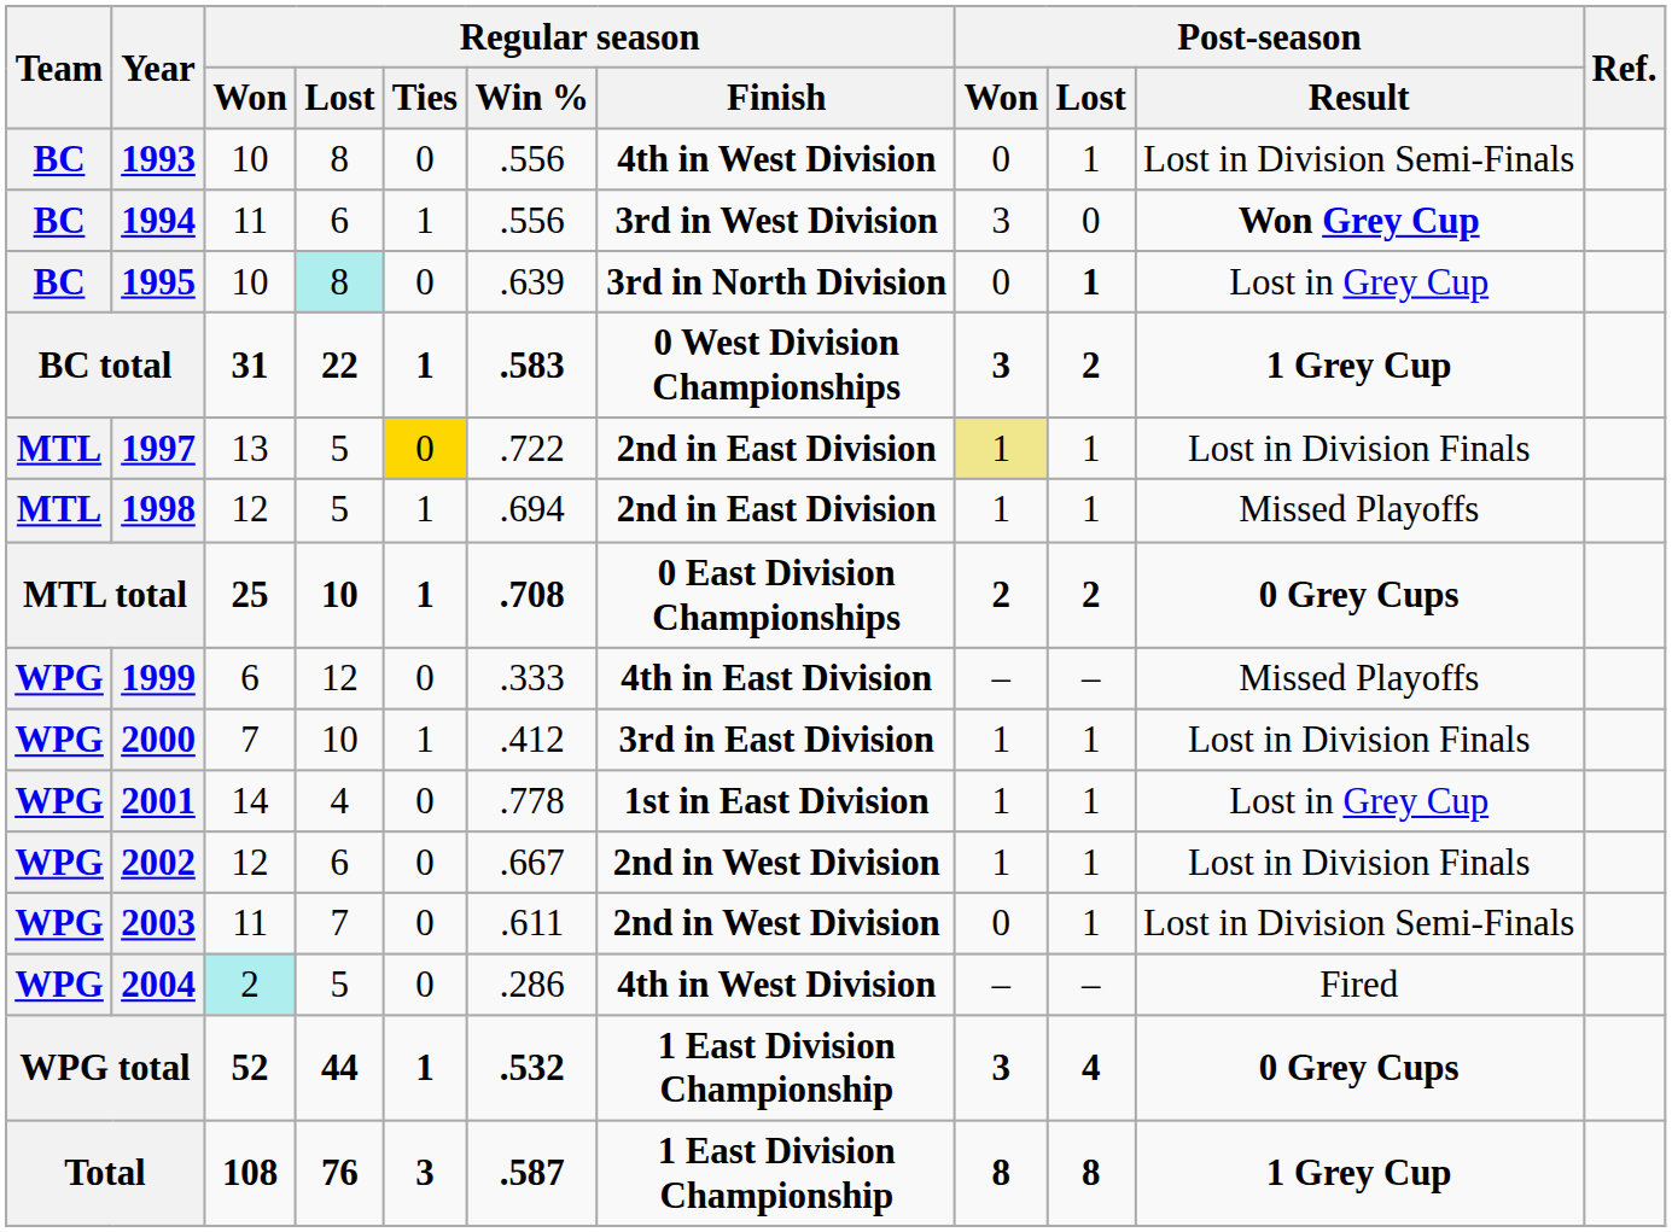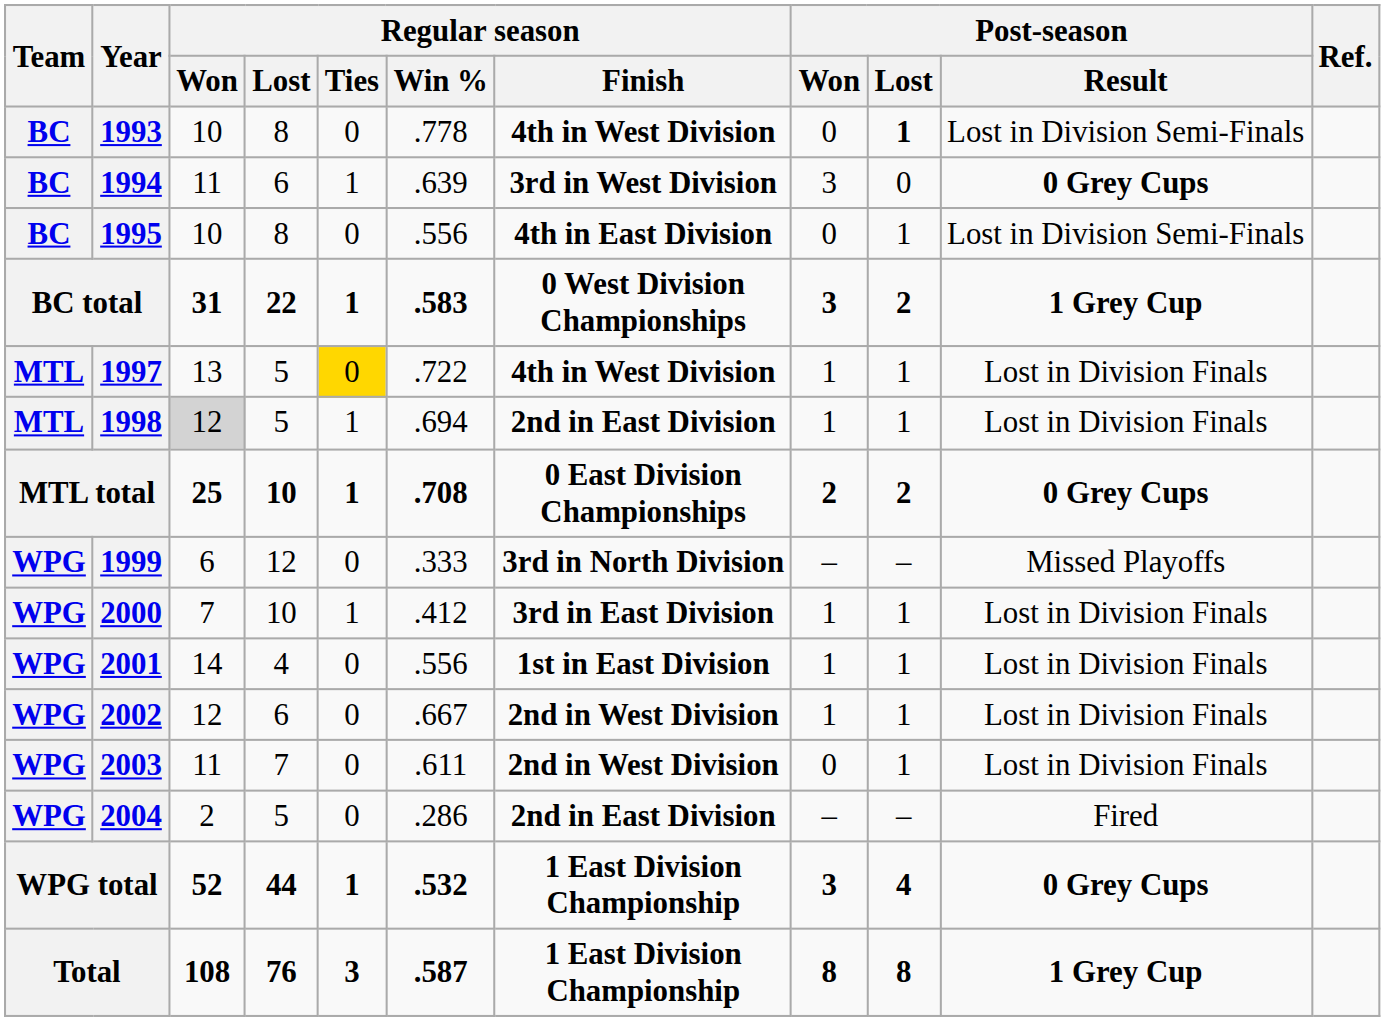 <table class="wikitable" style="font-size: 95%; text-align:center;">
 <tr>
 <th rowspan="2">Team</th>
 <th rowspan="2">Year</th>
 <th colspan="5">Regular season</th>
 <th colspan="3">Post-season</th>
 <th rowspan="2">Ref.</th>
 </tr>
 <tr>
 <th>Won</th>
 <th>Lost</th>
 <th>Ties</th>
 <th>Win %</th>
 <th>Finish</th>
 <th>Won</th>
 <th>Lost</th>
 <th>Result</th>
 </tr>
 <tr>
 <th><a href='#'>BC</a></th>
 <th><a href='#'>1993</a></th>
 <td>10</td>
 <td>8</td>
 <td>0</td>
-<td>.556</td>
+<td>.778</td>
 <td><strong>4th in West Division</strong></td>
 <td>0</td>
-<td>1</td>
+<td><strong>1</strong></td>
 <td>Lost in Division Semi-Finals</td>
 <td></td>
 </tr>
 <tr>
 <th><a href='#'>BC</a></th>
 <th><a href='#'>1994</a></th>
 <td>11</td>
 <td>6</td>
 <td>1</td>
-<td>.556</td>
+<td>.639</td>
 <td><strong>3rd in West Division</strong></td>
 <td>3</td>
 <td>0</td>
-<td><strong>Won <a href='#'>Grey Cup</a></strong></td>
+<td><strong>0 Grey Cups</strong></td>
 <td></td>
 </tr>
 <tr>
 <th><a href='#'>BC</a></th>
 <th><a href='#'>1995</a></th>
 <td>10</td>
-<td style="background: paleturquoise;">8</td>
+<td>8</td>
 <td>0</td>
-<td>.639</td>
-<td><strong>3rd in North Division</strong></td>
+<td>.556</td>
+<td><strong>4th in East Division</strong></td>
 <td>0</td>
-<td><strong>1</strong></td>
-<td>Lost in <a href='#'>Grey Cup</a></td>
+<td>1</td>
+<td>Lost in Division Semi-Finals</td>
 <td></td>
 </tr>
 <tr>
 <th colspan="2"><strong>BC total</strong></th>
 <td><strong>31</strong></td>
 <td><strong>22</strong></td>
 <td><strong>1</strong></td>
 <td><strong>.583</strong></td>
 <td><strong>0 West Division<br>Championships</strong></td>
 <td><strong>3</strong></td>
 <td><strong>2</strong></td>
 <td><strong>1 Grey Cup</strong></td>
 <td></td>
 </tr>
 <tr>
 <th><a href='#'>MTL</a></th>
 <th><a href='#'>1997</a></th>
 <td>13</td>
 <td>5</td>
 <td style="background: gold;">0</td>
 <td>.722</td>
-<td><strong>2nd in East Division</strong></td>
-<td style="background: khaki;">1</td>
+<td><strong>4th in West Division</strong></td>
+<td>1</td>
 <td>1</td>
 <td>Lost in Division Finals</td>
 <td></td>
 </tr>
 <tr>
 <th><a href='#'>MTL</a></th>
 <th><a href='#'>1998</a></th>
-<td>12</td>
+<td style="background: lightgrey;">12</td>
 <td>5</td>
 <td>1</td>
 <td>.694</td>
 <td><strong>2nd in East Division</strong></td>
 <td>1</td>
 <td>1</td>
-<td>Missed Playoffs</td>
+<td>Lost in Division Finals</td>
 <td></td>
 </tr>
 <tr>
 <th colspan="2"><strong>MTL total</strong></th>
 <td><strong>25</strong></td>
 <td><strong>10</strong></td>
 <td><strong>1</strong></td>
 <td><strong>.708</strong></td>
 <td><strong>0 East Division<br>Championships</strong></td>
 <td><strong>2</strong></td>
 <td><strong>2</strong></td>
 <td><strong>0 Grey Cups</strong></td>
 <td></td>
 </tr>
 <tr>
 <th><a href='#'>WPG</a></th>
 <th><a href='#'>1999</a></th>
 <td>6</td>
 <td>12</td>
 <td>0</td>
 <td>.333</td>
-<td><strong>4th in East Division</strong></td>
+<td><strong>3rd in North Division</strong></td>
 <td>–</td>
 <td>–</td>
 <td>Missed Playoffs</td>
 <td></td>
 </tr>
 <tr>
 <th><a href='#'>WPG</a></th>
 <th><a href='#'>2000</a></th>
 <td>7</td>
 <td>10</td>
 <td>1</td>
 <td>.412</td>
 <td><strong>3rd in East Division</strong></td>
 <td>1</td>
 <td>1</td>
 <td>Lost in Division Finals</td>
 <td></td>
 </tr>
 <tr>
 <th><a href='#'>WPG</a></th>
 <th><a href='#'>2001</a></th>
 <td>14</td>
 <td>4</td>
 <td>0</td>
-<td>.778</td>
+<td>.556</td>
 <td><strong>1st in East Division</strong></td>
 <td>1</td>
 <td>1</td>
-<td>Lost in <a href='#'>Grey Cup</a></td>
+<td>Lost in Division Finals</td>
 <td></td>
 </tr>
 <tr>
 <th><a href='#'>WPG</a></th>
 <th><a href='#'>2002</a></th>
 <td>12</td>
 <td>6</td>
 <td>0</td>
 <td>.667</td>
 <td><strong>2nd in West Division</strong></td>
 <td>1</td>
 <td>1</td>
 <td>Lost in Division Finals</td>
 <td></td>
 </tr>
 <tr>
 <th><a href='#'>WPG</a></th>
 <th><a href='#'>2003</a></th>
 <td>11</td>
 <td>7</td>
 <td>0</td>
 <td>.611</td>
 <td><strong>2nd in West Division</strong></td>
 <td>0</td>
 <td>1</td>
-<td>Lost in Division Semi-Finals</td>
+<td>Lost in Division Finals</td>
 <td></td>
 </tr>
 <tr>
 <th><a href='#'>WPG</a></th>
 <th><a href='#'>2004</a></th>
-<td style="background: paleturquoise;">2</td>
+<td>2</td>
 <td>5</td>
 <td>0</td>
 <td>.286</td>
-<td><strong>4th in West Division</strong></td>
+<td><strong>2nd in East Division</strong></td>
 <td>–</td>
 <td>–</td>
 <td>Fired</td>
 <td></td>
 </tr>
 <tr>
 <th colspan="2"><strong>WPG total</strong></th>
 <td><strong>52</strong></td>
 <td><strong>44</strong></td>
 <td><strong>1</strong></td>
 <td><strong>.532</strong></td>
 <td><strong>1 East Division<br>Championship</strong></td>
 <td><strong>3</strong></td>
 <td><strong>4</strong></td>
 <td><strong>0 Grey Cups</strong></td>
 <td></td>
 </tr>
 <tr>
 <th colspan="2"><strong>Total</strong></th>
 <td><strong>108</strong></td>
 <td><strong>76</strong></td>
 <td><strong>3</strong></td>
 <td><strong>.587</strong></td>
 <td><strong>1 East Division<br>Championship</strong></td>
 <td><strong>8</strong></td>
 <td><strong>8</strong></td>
 <td><strong>1 Grey Cup</strong></td>
 <td></td>
 </tr>
 </table>
